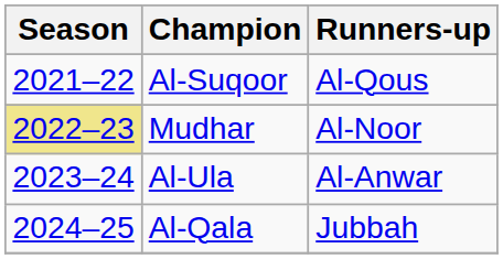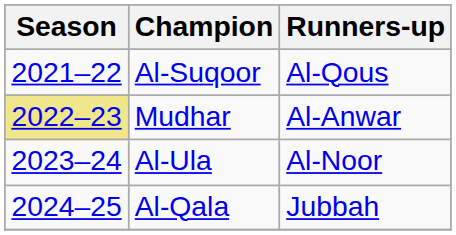 <table class="wikitable">
 <tr>
 <th>Season</th>
 <th>Champion</th>
 <th>Runners-up</th>
 </tr>
 <tr>
 <td><a href='#'>2021–22</a></td>
 <td><a href='#'>Al-Suqoor</a></td>
 <td><a href='#'>Al-Qous</a></td>
 </tr>
 <tr>
 <td style="background: khaki;"><a href='#'>2022–23</a></td>
 <td><a href='#'>Mudhar</a></td>
-<td><a href='#'>Al-Noor</a></td>
+<td><a href='#'>Al-Anwar</a></td>
 </tr>
 <tr>
 <td><a href='#'>2023–24</a></td>
 <td><a href='#'>Al-Ula</a></td>
-<td><a href='#'>Al-Anwar</a></td>
+<td><a href='#'>Al-Noor</a></td>
 </tr>
 <tr>
 <td><a href='#'>2024–25</a></td>
 <td><a href='#'>Al-Qala</a></td>
 <td><a href='#'>Jubbah</a></td>
 </tr>
 <tr>
 </tr>
 </table>
